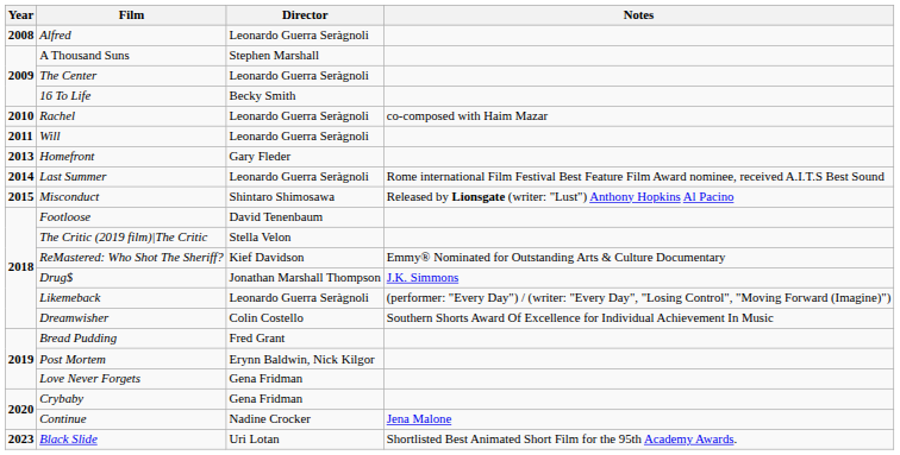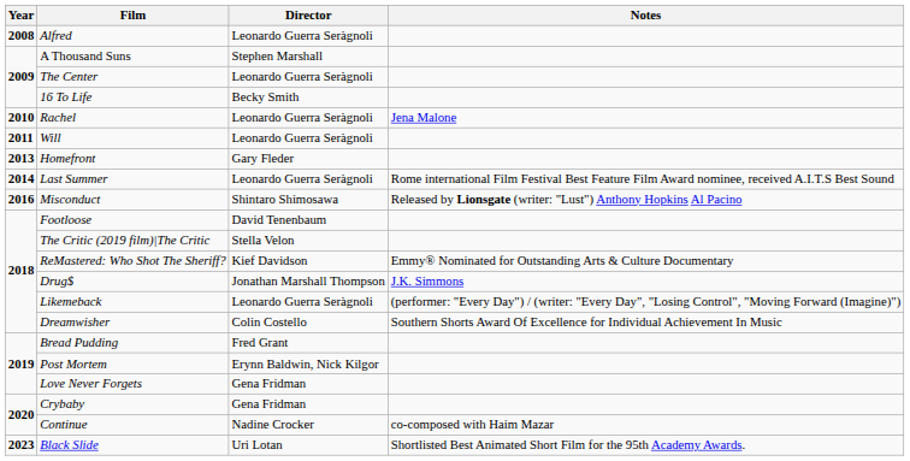 <table class="wikitable sortable">
 <tr style="background:#ccc; text-align:center;">
 <th>Year</th>
 <th>Film</th>
 <th>Director</th>
 <th>Notes</th>
 </tr>
 <tr>
 <td rowspan="1"><strong>2008</strong></td>
 <td><em>Alfred</em></td>
 <td>Leonardo Guerra Seràgnoli</td>
 <td></td>
 </tr>
 <tr>
 <td rowspan="3"><strong>2009</strong></td>
 <td>A Thousand Suns</td>
 <td>Stephen Marshall</td>
 <td></td>
 </tr>
 <tr>
 <td rowspan="1"><em>The Center</em></td>
 <td>Leonardo Guerra Seràgnoli</td>
 <td></td>
 </tr>
 <tr>
 <td rowspan="1"><em>16 To Life</em></td>
 <td>Becky Smith</td>
 <td></td>
 </tr>
 <tr>
 <td rowspan="1"><strong>2010</strong></td>
 <td><em>Rachel</em></td>
 <td>Leonardo Guerra Seràgnoli</td>
-<td>co-composed with Haim Mazar</td>
+<td><a href='#'>Jena Malone</a></td>
 </tr>
 <tr>
 <td rowspan="1"><strong>2011</strong></td>
 <td><em>Will</em></td>
 <td>Leonardo Guerra Seràgnoli</td>
 <td></td>
 </tr>
 <tr>
 <td rowspan="1"><strong>2013</strong></td>
 <td><em>Homefront</em></td>
 <td>Gary Fleder</td>
 <td></td>
 </tr>
 <tr>
 <td rowspan="1"><strong>2014</strong></td>
 <td><em>Last Summer</em></td>
 <td>Leonardo Guerra Seràgnoli</td>
 <td>Rome international Film Festival Best Feature Film Award nominee, received A.I.T.S Best Sound</td>
 </tr>
 <tr>
-<td rowspan="1"><strong>2015</strong></td>
+<td rowspan="1"><strong>2016</strong></td>
 <td><em>Misconduct</em></td>
 <td>Shintaro Shimosawa</td>
 <td>Released by <strong>Lionsgate</strong> (writer: "Lust") <a href='#'>Anthony Hopkins</a>  <a href='#'>Al Pacino</a></td>
 </tr>
 <tr>
 <td rowspan="6"><strong>2018</strong></td>
 <td><em>Footloose</em></td>
 <td>David Tenenbaum</td>
 <td></td>
 </tr>
 <tr>
 <td rowspan="1"><em>The Critic (2019 film)|The Critic</em></td>
 <td>Stella Velon</td>
 <td></td>
 </tr>
 <tr>
 <td rowspan="1"><em>ReMastered: Who Shot The Sheriff?</em></td>
 <td>Kief Davidson</td>
 <td>Emmy® Nominated for Outstanding Arts & Culture Documentary</td>
 </tr>
 <tr>
 <td rowspan="1"><em>Drug$</em></td>
 <td>Jonathan Marshall Thompson</td>
 <td><a href='#'>J.K. Simmons</a></td>
 </tr>
 <tr>
 <td rowspan="1"><em>Likemeback</em></td>
 <td>Leonardo Guerra Seràgnoli</td>
 <td>(performer: "Every Day") / (writer: "Every Day", "Losing Control", "Moving Forward (Imagine)")</td>
 </tr>
 <tr>
 <td rowspan="1"><em>Dreamwisher</em></td>
 <td>Colin Costello</td>
 <td>Southern Shorts Award Of Excellence for Individual Achievement In Music</td>
 </tr>
 <tr>
 <td rowspan="3"><strong>2019</strong></td>
 <td><em>Bread Pudding</em></td>
 <td>Fred Grant</td>
 <td></td>
 </tr>
 <tr>
 <td rowspan="1"><em>Post Mortem</em></td>
 <td>Erynn Baldwin, Nick Kilgor</td>
 <td></td>
 </tr>
 <tr>
 <td rowspan="1"><em>Love Never Forgets</em></td>
 <td>Gena Fridman</td>
 <td></td>
 </tr>
 <tr>
 <td rowspan="2"><strong>2020</strong></td>
 <td><em>Crybaby</em></td>
 <td>Gena Fridman</td>
 <td></td>
 </tr>
 <tr>
 <td rowspan="1"><em>Continue</em></td>
 <td>Nadine Crocker</td>
-<td><a href='#'>Jena Malone</a></td>
+<td>co-composed with Haim Mazar</td>
 </tr>
 <tr>
 <td rowspan="1"><strong>2023</strong></td>
 <td><em><a href='#'>Black Slide</a></em></td>
 <td>Uri Lotan</td>
 <td>Shortlisted Best Animated Short Film for the 95th <a href='#'>Academy Awards</a>. </td>
 </tr>
 </table>
